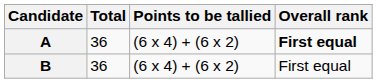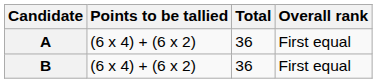 <table class="wikitable">
 <tr>
 <th>Candidate</th>
+<th>Points to be tallied</th>
 <th>Total</th>
-<th>Points to be tallied</th>
 <th>Overall rank</th>
 </tr>
 <tr>
 <th>A</th>
+<td>(6 x 4) + (6 x 2)</td>
 <td>36</td>
-<td>(6 x 4) + (6 x 2)</td>
-<td><strong>First equal</strong></td>
+<td>First equal</td>
 </tr>
 <tr>
 <th>B</th>
+<td>(6 x 4) + (6 x 2)</td>
 <td>36</td>
-<td>(6 x 4) + (6 x 2)</td>
 <td>First equal</td>
 </tr>
 </table>
